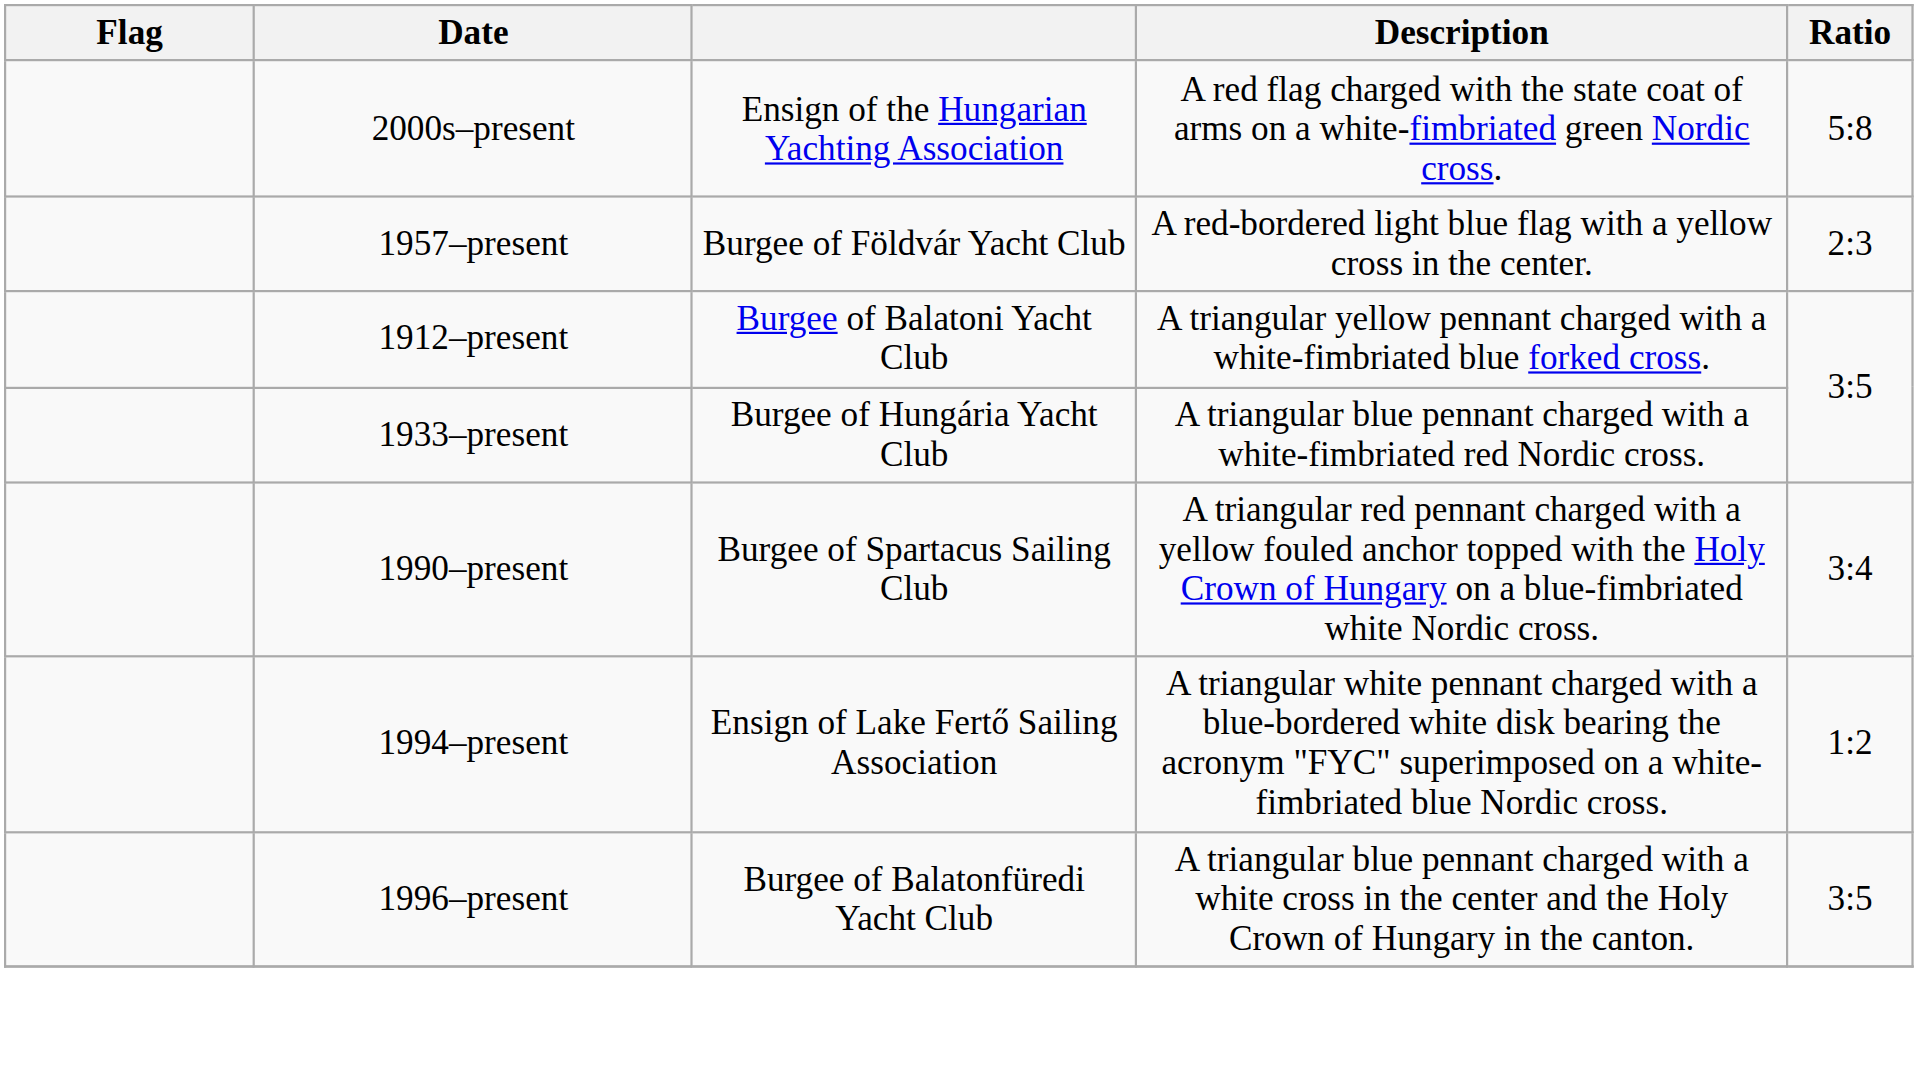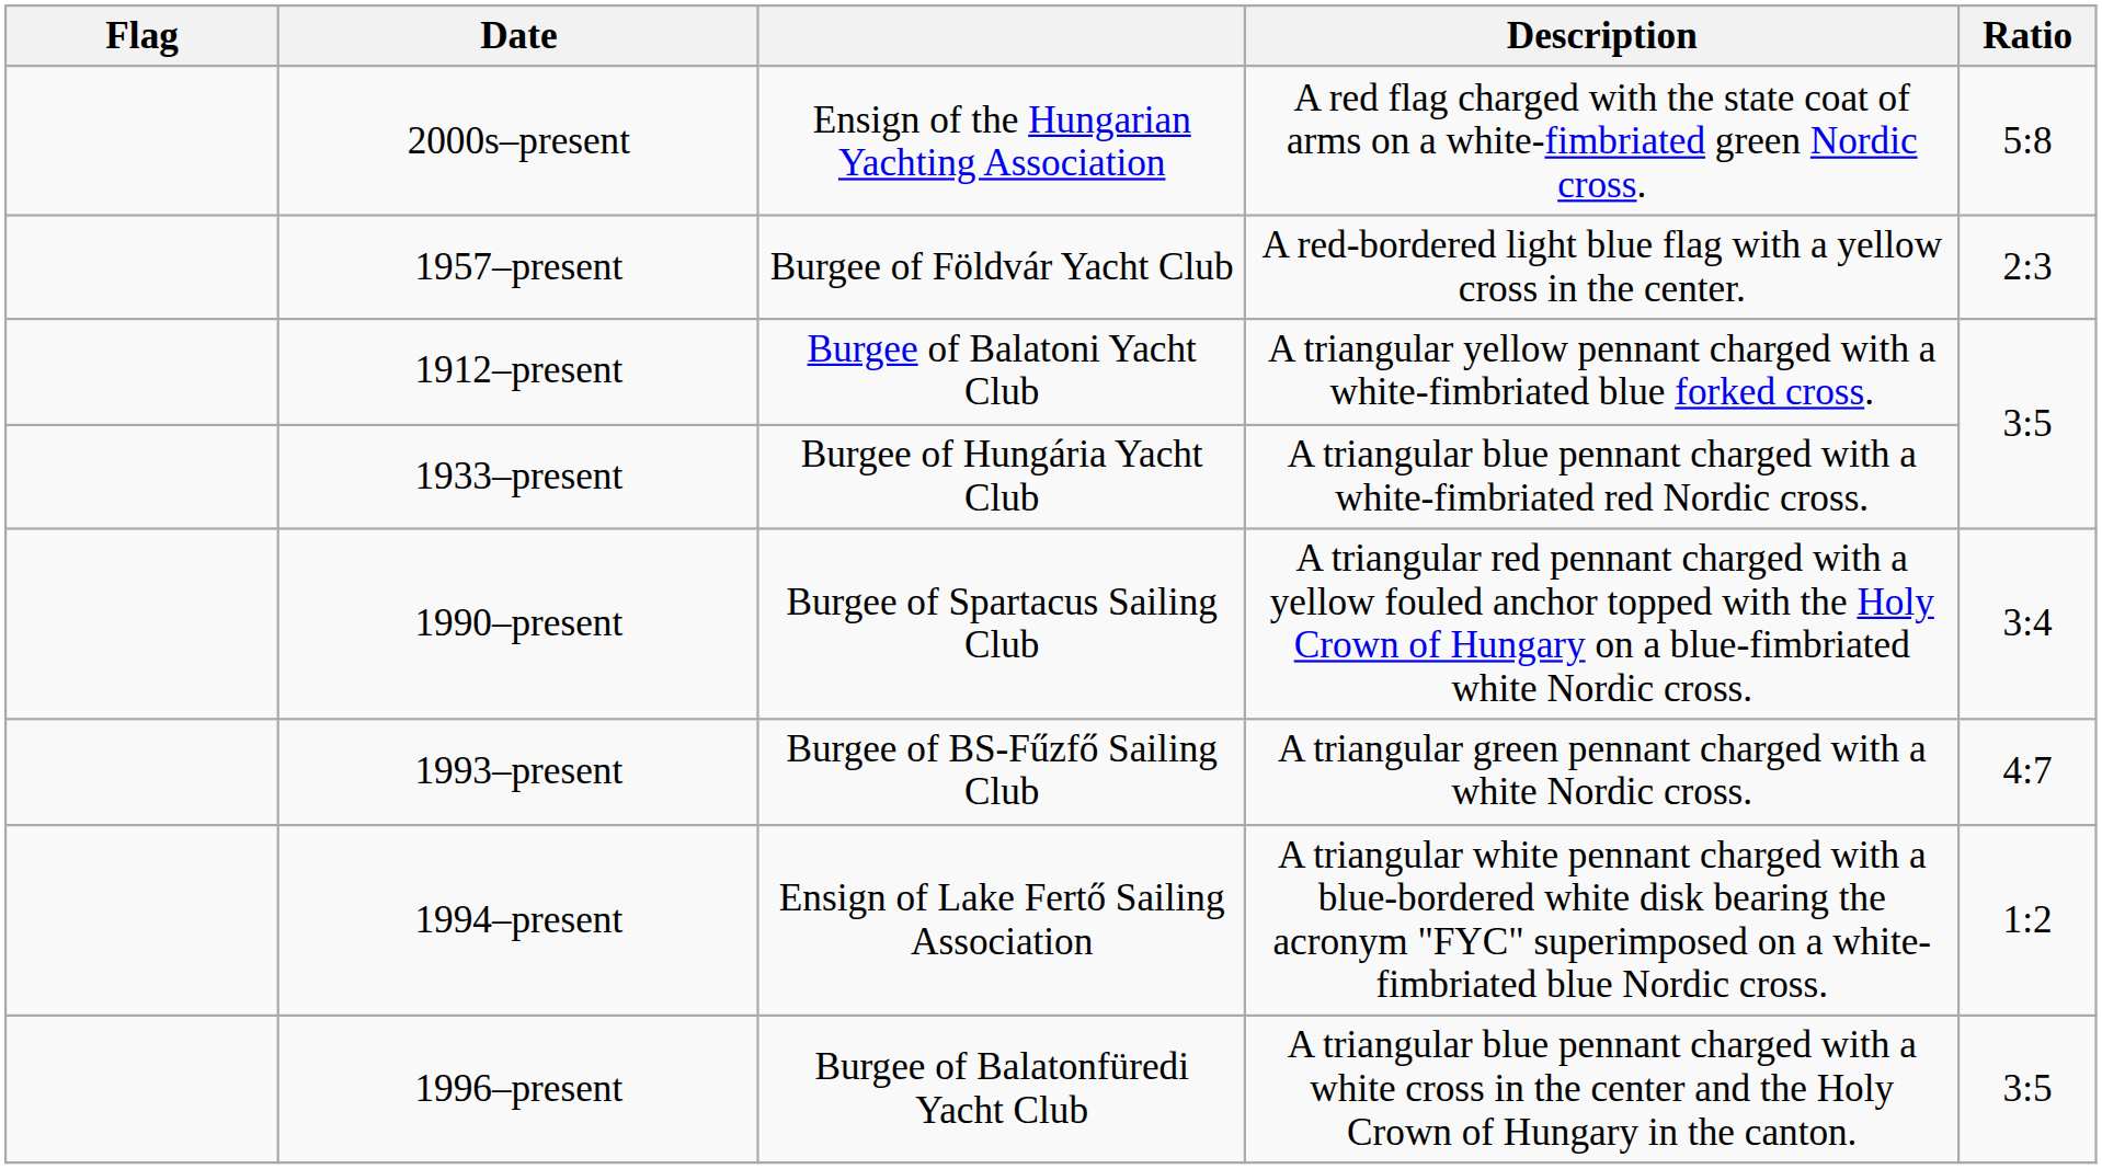 <table class="wikitable" style="text-align:center;">
 <tr>
 <th width="110">Flag</th>
 <th width="200">Date</th>
 <th width="200"> </th>
 <th width="300">Description</th>
 <th width="50">Ratio</th>
 </tr>
 <tr>
 <td></td>
 <td>2000s–present</td>
 <td>Ensign of the <a href='#'>Hungarian Yachting Association</a></td>
 <td>A red flag charged with the state coat of arms on a white-<a href='#'>fimbriated</a> green <a href='#'>Nordic cross</a>.</td>
 <td>5:8</td>
 </tr>
 <tr>
 <td></td>
 <td>1957–present</td>
 <td>Burgee of Földvár Yacht Club</td>
 <td>A red-bordered light blue flag with a yellow cross in the center.</td>
 <td>2:3</td>
 </tr>
 <tr>
 <td></td>
 <td>1912–present</td>
 <td><a href='#'>Burgee</a> of Balatoni Yacht Club</td>
 <td>A triangular yellow pennant charged with a white-fimbriated blue <a href='#'>forked cross</a>.</td>
 <td rowspan="2">3:5</td>
 </tr>
 <tr>
 <td></td>
 <td>1933–present</td>
 <td>Burgee of Hungária Yacht Club</td>
 <td>A triangular blue pennant charged with a white-fimbriated red Nordic cross.</td>
 </tr>
 <tr>
 <td></td>
 <td>1990–present</td>
 <td>Burgee of Spartacus Sailing Club</td>
 <td>A triangular red pennant charged with a yellow fouled anchor topped with the <a href='#'>Holy Crown of Hungary</a> on a blue-fimbriated white Nordic cross.</td>
 <td>3:4</td>
 </tr>
 <tr>
 <td></td>
+<td>1993–present</td>
+<td>Burgee of BS-Fűzfő Sailing Club</td>
+<td>A triangular green pennant charged with a white Nordic cross.</td>
+<td> 4:7</td>
+</tr>
+<tr>
+<td></td>
 <td>1994–present</td>
 <td>Ensign of Lake Fertő Sailing Association</td>
 <td>A triangular white pennant charged with a blue-bordered white disk bearing the acronym "FYC" superimposed on a white-fimbriated blue Nordic cross.</td>
 <td> 1:2</td>
 </tr>
 <tr>
 <td></td>
 <td>1996–present</td>
 <td>Burgee of Balatonfüredi Yacht Club</td>
 <td>A triangular blue pennant charged with a white cross in the center and the Holy Crown of Hungary in the canton.</td>
 <td>3:5</td>
 </tr>
 <tr>
 </tr>
 </table>
